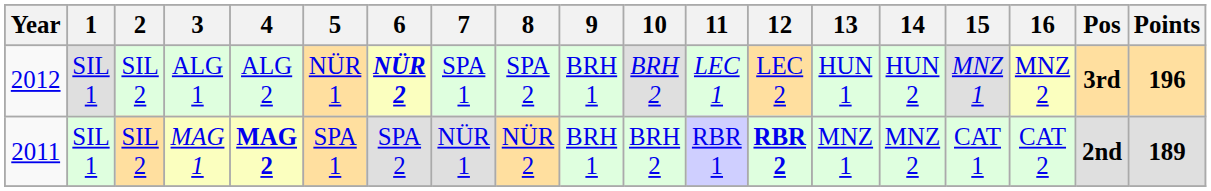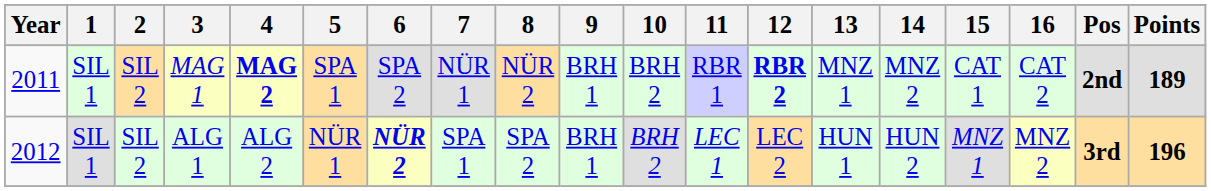 <table class="wikitable" style="text-align:center; font-size:85%">
 <tr>
 <th>Year</th>
 <th>1</th>
 <th>2</th>
 <th>3</th>
 <th>4</th>
 <th>5</th>
 <th>6</th>
 <th>7</th>
 <th>8</th>
 <th>9</th>
 <th>10</th>
 <th>11</th>
 <th>12</th>
 <th>13</th>
 <th>14</th>
 <th>15</th>
 <th>16</th>
 <th>Pos</th>
 <th>Points</th>
 </tr>
 <tr>
+<td><a href='#'>2011</a></td>
+<td style="background:#DFFFDF;"><a href='#'>SIL<br>1</a><br></td>
+<td style="background:#FFDF9F;"><a href='#'>SIL<br>2</a><br></td>
+<td style="background:#FBFFBF;"><em><a href='#'>MAG<br>1</a></em><br></td>
+<td style="background:#FBFFBF;"><strong><a href='#'>MAG<br>2</a></strong><br></td>
+<td style="background:#FFDF9F;"><a href='#'>SPA<br>1</a><br></td>
+<td style="background:#DFDFDF;"><a href='#'>SPA<br>2</a><br></td>
+<td style="background:#DFDFDF;"><a href='#'>NÜR<br>1</a><br></td>
+<td style="background:#FFDF9F;"><a href='#'>NÜR<br>2</a><br></td>
+<td style="background:#DFFFDF;"><a href='#'>BRH<br>1</a><br></td>
+<td style="background:#DFFFDF;"><a href='#'>BRH<br>2</a><br></td>
+<td style="background:#CFCFFF;"><a href='#'>RBR<br>1</a><br></td>
+<td style="background:#DFFFDF;"><strong><a href='#'>RBR<br>2</a></strong><br></td>
+<td style="background:#DFFFDF;"><a href='#'>MNZ<br>1</a><br></td>
+<td style="background:#DFFFDF;"><a href='#'>MNZ<br>2</a><br></td>
+<td style="background:#DFFFDF;"><a href='#'>CAT<br>1</a><br></td>
+<td style="background:#DFFFDF;"><a href='#'>CAT<br>2</a><br></td>
+<td style="background:#DFDFDF;"><strong>2nd</strong></td>
+<td style="background:#DFDFDF;"><strong>189</strong></td>
+</tr>
+<tr>
 <td><a href='#'>2012</a></td>
 <td style="background:#DFDFDF;"><a href='#'>SIL<br>1</a><br></td>
 <td style="background:#DFFFDF;"><a href='#'>SIL<br>2</a><br></td>
 <td style="background:#DFFFDF;"><a href='#'>ALG<br>1</a><br></td>
 <td style="background:#DFFFDF;"><a href='#'>ALG<br>2</a><br></td>
 <td style="background:#FFDF9F;"><a href='#'>NÜR<br>1</a><br></td>
 <td style="background:#FBFFBF;"><strong><em><a href='#'>NÜR<br>2</a></em></strong><br></td>
 <td style="background:#DFFFDF;"><a href='#'>SPA<br>1</a><br></td>
 <td style="background:#DFFFDF;"><a href='#'>SPA<br>2</a><br></td>
 <td style="background:#DFFFDF;"><a href='#'>BRH<br>1</a><br></td>
 <td style="background:#DFDFDF;"><em><a href='#'>BRH<br>2</a></em><br></td>
 <td style="background:#DFFFDF;"><em><a href='#'>LEC<br>1</a></em><br></td>
 <td style="background:#FFDF9F;"><a href='#'>LEC<br>2</a><br></td>
 <td style="background:#DFFFDF;"><a href='#'>HUN<br>1</a><br></td>
 <td style="background:#DFFFDF;"><a href='#'>HUN<br>2</a><br></td>
 <td style="background:#DFDFDF;"><em><a href='#'>MNZ<br>1</a></em><br></td>
 <td style="background:#FBFFBF;"><a href='#'>MNZ<br>2</a><br></td>
 <td style="background:#FFDF9F;"><strong>3rd</strong></td>
 <td style="background:#FFDF9F;"><strong>196</strong></td>
 </tr>
-<tr>
-<td><a href='#'>2011</a></td>
-<td style="background:#DFFFDF;"><a href='#'>SIL<br>1</a><br></td>
-<td style="background:#FFDF9F;"><a href='#'>SIL<br>2</a><br></td>
-<td style="background:#FBFFBF;"><em><a href='#'>MAG<br>1</a></em><br></td>
-<td style="background:#FBFFBF;"><strong><a href='#'>MAG<br>2</a></strong><br></td>
-<td style="background:#FFDF9F;"><a href='#'>SPA<br>1</a><br></td>
-<td style="background:#DFDFDF;"><a href='#'>SPA<br>2</a><br></td>
-<td style="background:#DFDFDF;"><a href='#'>NÜR<br>1</a><br></td>
-<td style="background:#FFDF9F;"><a href='#'>NÜR<br>2</a><br></td>
-<td style="background:#DFFFDF;"><a href='#'>BRH<br>1</a><br></td>
-<td style="background:#DFFFDF;"><a href='#'>BRH<br>2</a><br></td>
-<td style="background:#CFCFFF;"><a href='#'>RBR<br>1</a><br></td>
-<td style="background:#DFFFDF;"><strong><a href='#'>RBR<br>2</a></strong><br></td>
-<td style="background:#DFFFDF;"><a href='#'>MNZ<br>1</a><br></td>
-<td style="background:#DFFFDF;"><a href='#'>MNZ<br>2</a><br></td>
-<td style="background:#DFFFDF;"><a href='#'>CAT<br>1</a><br></td>
-<td style="background:#DFFFDF;"><a href='#'>CAT<br>2</a><br></td>
-<td style="background:#DFDFDF;"><strong>2nd</strong></td>
-<td style="background:#DFDFDF;"><strong>189</strong></td>
-</tr>
 </table>
